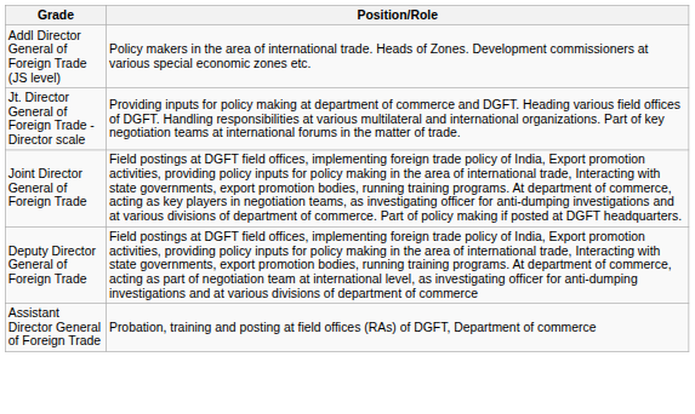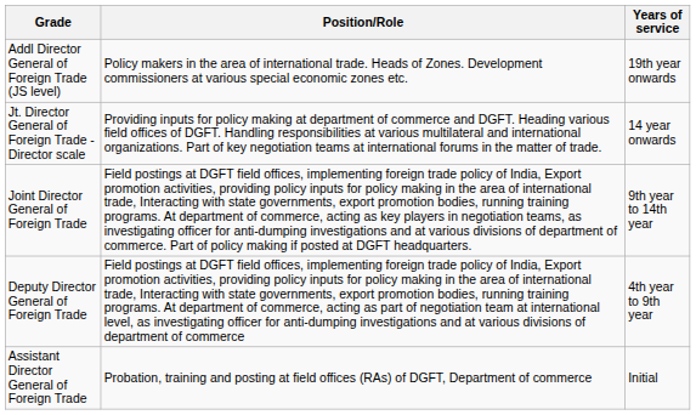 <table class="wikitable">
 <tr>
 <th>Grade</th>
 <th>Position/Role</th>
+<th>Years of service</th>
 </tr>
 <tr>
 <td>Addl Director General of Foreign Trade (JS level)</td>
 <td>Policy makers in the area of international trade. Heads of Zones. Development commissioners at various special economic zones etc.</td>
+<td>19th year onwards</td>
 </tr>
 <tr>
 <td>Jt. Director General of Foreign Trade - Director scale</td>
 <td>Providing inputs for policy making at department of commerce and DGFT. Heading various field offices of DGFT. Handling responsibilities at various multilateral and international organizations. Part of key negotiation teams at international forums in the matter of trade.</td>
+<td>14 year onwards</td>
 </tr>
 <tr>
 <td>Joint Director General of Foreign Trade</td>
 <td>Field postings at DGFT field offices, implementing foreign trade policy of India, Export promotion activities, providing policy inputs for policy making in the area of international trade, Interacting with state governments, export promotion bodies, running training programs. At department of commerce, acting as key players in negotiation teams, as investigating officer for anti-dumping investigations and at various divisions of department of commerce. Part of policy making if posted at DGFT headquarters.</td>
+<td>9th year to 14th year</td>
 </tr>
 <tr>
 <td>Deputy Director General of Foreign Trade</td>
 <td>Field postings at DGFT field offices, implementing foreign trade policy of India, Export promotion activities, providing policy inputs for policy making in the area of international trade, Interacting with state governments, export promotion bodies, running training programs. At department of commerce, acting as part of negotiation team at international level, as investigating officer for anti-dumping investigations and at various divisions of department of commerce</td>
+<td>4th year to 9th year</td>
 </tr>
 <tr>
 <td>Assistant Director General of Foreign Trade</td>
 <td>Probation, training and posting at field offices (RAs) of DGFT, Department of commerce</td>
+<td>Initial</td>
 </tr>
 </table>
